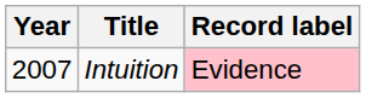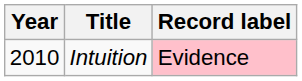 <table class="wikitable sortable">
 <tr>
 <th>Year</th>
 <th>Title</th>
 <th>Record label</th>
 </tr>
 <tr>
-<td>2007</td>
+<td>2010</td>
 <td><em>Intuition</em></td>
 <td style="background: pink;">Evidence</td>
 </tr>
 </table>
